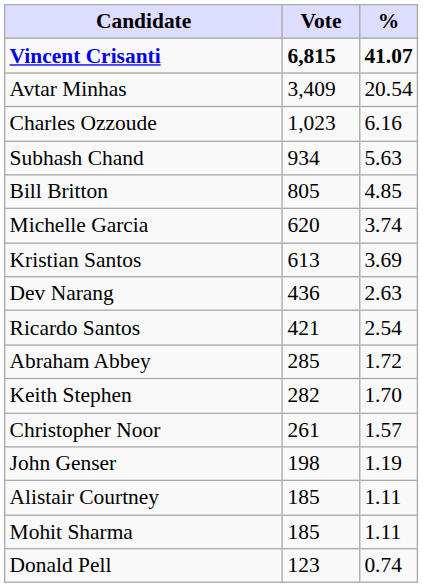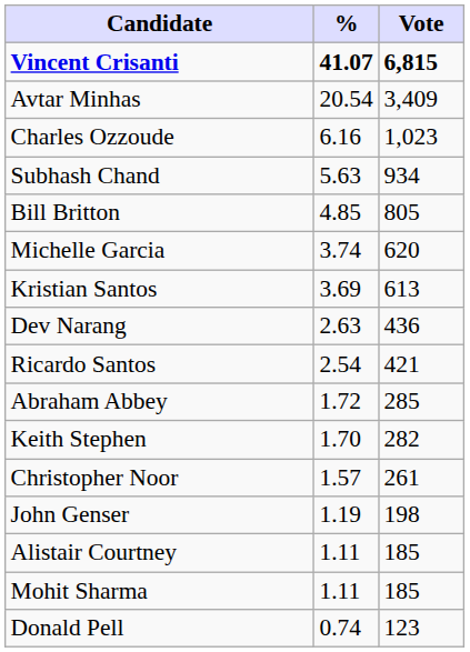 <table class="wikitable">
 <tr>
 <th style="background:#ddf; width:200px;">Candidate</th>
+<th style="background:#ddf; width:30px;">%</th>
 <th style="background:#ddf; width:50px;">Vote</th>
-<th style="background:#ddf; width:30px;">%</th>
 </tr>
 <tr>
 <td><strong><a href='#'>Vincent Crisanti</a></strong></td>
+<td><strong>41.07</strong></td>
 <td><strong>6,815</strong></td>
-<td><strong>41.07</strong></td>
 </tr>
 <tr>
 <td>Avtar Minhas</td>
+<td>20.54</td>
 <td>3,409</td>
-<td>20.54</td>
 </tr>
 <tr>
 <td>Charles Ozzoude</td>
+<td>6.16</td>
 <td>1,023</td>
-<td>6.16</td>
 </tr>
 <tr>
 <td>Subhash Chand</td>
+<td>5.63</td>
 <td>934</td>
-<td>5.63</td>
 </tr>
 <tr>
 <td>Bill Britton</td>
+<td>4.85</td>
 <td>805</td>
-<td>4.85</td>
 </tr>
 <tr>
 <td>Michelle Garcia</td>
+<td>3.74</td>
 <td>620</td>
-<td>3.74</td>
 </tr>
 <tr>
 <td>Kristian Santos</td>
+<td>3.69</td>
 <td>613</td>
-<td>3.69</td>
 </tr>
 <tr>
 <td>Dev Narang</td>
+<td>2.63</td>
 <td>436</td>
-<td>2.63</td>
 </tr>
 <tr>
 <td>Ricardo Santos</td>
+<td>2.54</td>
 <td>421</td>
-<td>2.54</td>
 </tr>
 <tr>
 <td>Abraham Abbey</td>
+<td>1.72</td>
 <td>285</td>
-<td>1.72</td>
 </tr>
 <tr>
 <td>Keith Stephen</td>
+<td>1.70</td>
 <td>282</td>
-<td>1.70</td>
 </tr>
 <tr>
 <td>Christopher Noor</td>
+<td>1.57</td>
 <td>261</td>
-<td>1.57</td>
 </tr>
 <tr>
 <td>John Genser</td>
+<td>1.19</td>
 <td>198</td>
-<td>1.19</td>
 </tr>
 <tr>
 <td>Alistair Courtney</td>
+<td>1.11</td>
 <td>185</td>
-<td>1.11</td>
 </tr>
 <tr>
 <td>Mohit Sharma</td>
+<td>1.11</td>
 <td>185</td>
-<td>1.11</td>
 </tr>
 <tr>
 <td>Donald Pell</td>
+<td>0.74</td>
 <td>123</td>
-<td>0.74</td>
 </tr>
 </table>
